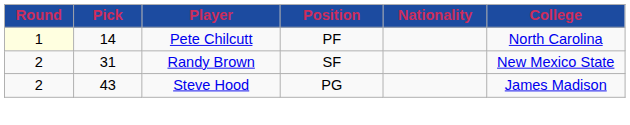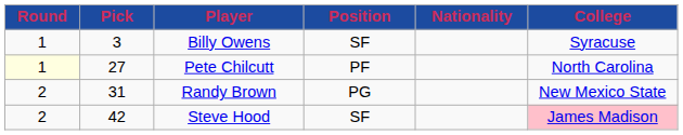 <table class="wikitable sortable sortable">
 <tr>
 <th style="background:#1C4BA0; color:#CC2D5C" width="10%">Round</th>
 <th style="background:#1C4BA0; color:#CC2D5C" width="10%">Pick</th>
 <th style="background:#1C4BA0; color:#CC2D5C" width="20%">Player</th>
 <th style="background:#1C4BA0; color:#CC2D5C" width="15%">Position</th>
 <th style="background:#1C4BA0; color:#CC2D5C" width="15%">Nationality</th>
 <th style="background:#1C4BA0; color:#CC2D5C" width="20%">College</th>
 </tr>
 <tr style="text-align: center">
+<td>1</td>
+<td>3</td>
+<td><a href='#'>Billy Owens</a></td>
+<td>SF</td>
+<td></td>
+<td><a href='#'>Syracuse</a></td>
+</tr>
+<tr style="text-align: center">
 <td style="background: lightyellow;">1</td>
-<td>14</td>
+<td>27</td>
 <td><a href='#'>Pete Chilcutt</a></td>
 <td>PF</td>
 <td></td>
 <td><a href='#'>North Carolina</a></td>
 </tr>
 <tr style="text-align: center">
 <td>2</td>
 <td>31</td>
 <td><a href='#'>Randy Brown</a></td>
-<td>SF</td>
+<td>PG</td>
 <td></td>
 <td><a href='#'>New Mexico State</a></td>
 </tr>
 <tr style="text-align: center">
 <td>2</td>
-<td>43</td>
+<td>42</td>
 <td><a href='#'>Steve Hood</a></td>
-<td>PG</td>
+<td>SF</td>
 <td></td>
-<td><a href='#'>James Madison</a></td>
+<td style="background: pink;"><a href='#'>James Madison</a></td>
 </tr>
 </table>
